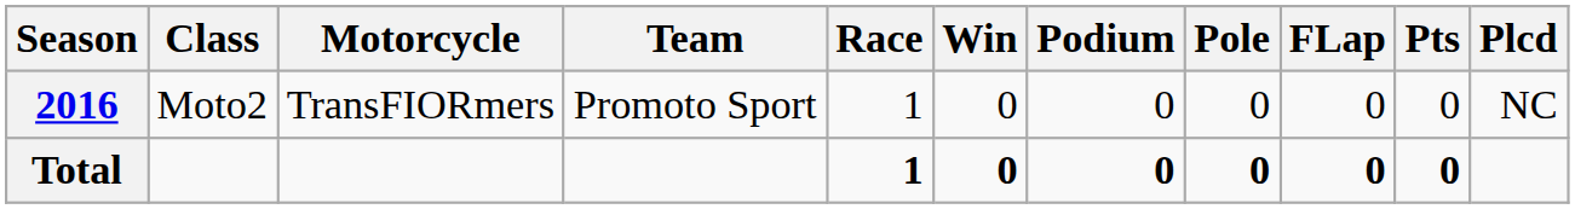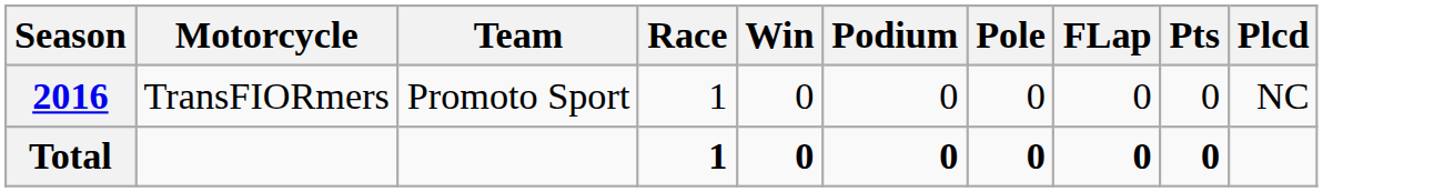 <table class="wikitable" style=text-align:right>
 <tr>
 <th>Season</th>
-<th>Class</th>
 <th>Motorcycle</th>
 <th>Team</th>
 <th>Race</th>
 <th>Win</th>
 <th>Podium</th>
 <th>Pole</th>
 <th>FLap</th>
 <th>Pts</th>
 <th>Plcd</th>
 </tr>
 <tr>
 <th><a href='#'>2016</a></th>
-<td>Moto2</td>
 <td>TransFIORmers</td>
 <td>Promoto Sport</td>
 <td>1</td>
 <td>0</td>
 <td>0</td>
 <td>0</td>
 <td>0</td>
 <td>0</td>
 <td>NC</td>
 </tr>
 <tr>
 <th>Total</th>
 <td></td>
 <td></td>
-<td></td>
 <td><strong>1</strong></td>
 <td><strong>0</strong></td>
 <td><strong>0</strong></td>
 <td><strong>0</strong></td>
 <td><strong>0</strong></td>
 <td><strong>0</strong></td>
 <td></td>
 </tr>
 </table>
